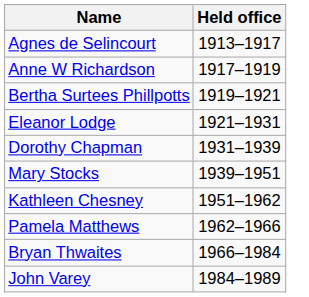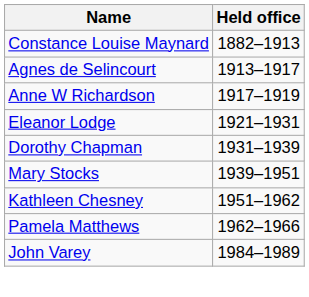 <table class="wikitable">
 <tr>
 <th>Name</th>
 <th>Held office</th>
+</tr>
+<tr>
+<td><a href='#'>Constance Louise Maynard</a></td>
+<td style="text-align:center;">1882–1913</td>
 </tr>
 <tr>
 <td><a href='#'>Agnes de Selincourt</a></td>
 <td style="text-align:center;">1913–1917</td>
 </tr>
 <tr>
 <td><a href='#'>Anne W Richardson</a></td>
 <td style="text-align:center;">1917–1919</td>
-</tr>
-<tr>
-<td><a href='#'>Bertha Surtees Phillpotts</a></td>
-<td style="text-align:center;">1919–1921</td>
 </tr>
 <tr>
 <td><a href='#'>Eleanor Lodge</a></td>
 <td style="text-align:center;">1921–1931</td>
 </tr>
 <tr>
 <td><a href='#'>Dorothy Chapman</a></td>
 <td style="text-align:center;">1931–1939</td>
 </tr>
 <tr>
 <td><a href='#'>Mary Stocks</a></td>
 <td style="text-align:center;">1939–1951</td>
 </tr>
 <tr>
 <td><a href='#'>Kathleen Chesney</a></td>
 <td style="text-align:center;">1951–1962</td>
 </tr>
 <tr>
 <td><a href='#'>Pamela Matthews</a></td>
 <td style="text-align:center;">1962–1966</td>
 </tr>
 <tr>
-<td><a href='#'>Bryan Thwaites</a></td>
-<td style="text-align:center;">1966–1984</td>
-</tr>
-<tr>
 <td><a href='#'>John Varey</a></td>
 <td style="text-align:center;">1984–1989</td>
 </tr>
 </table>
